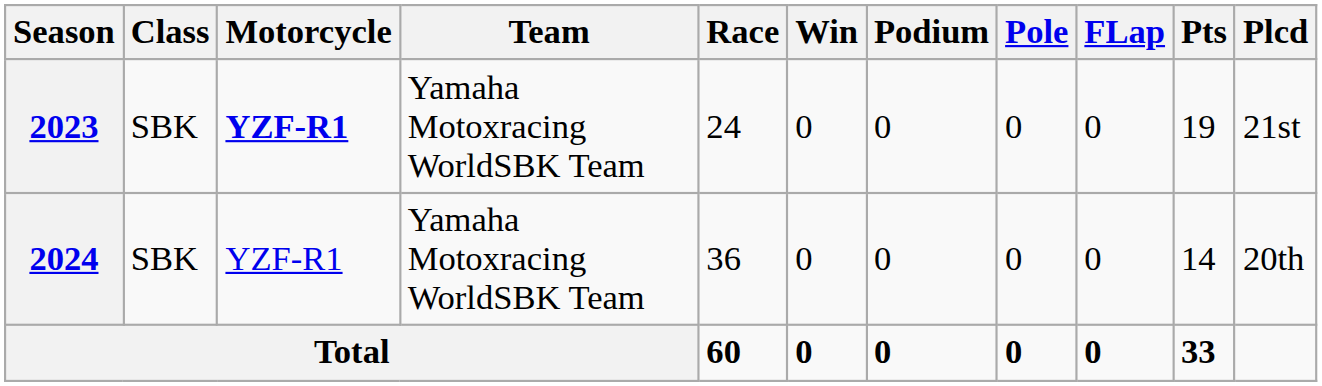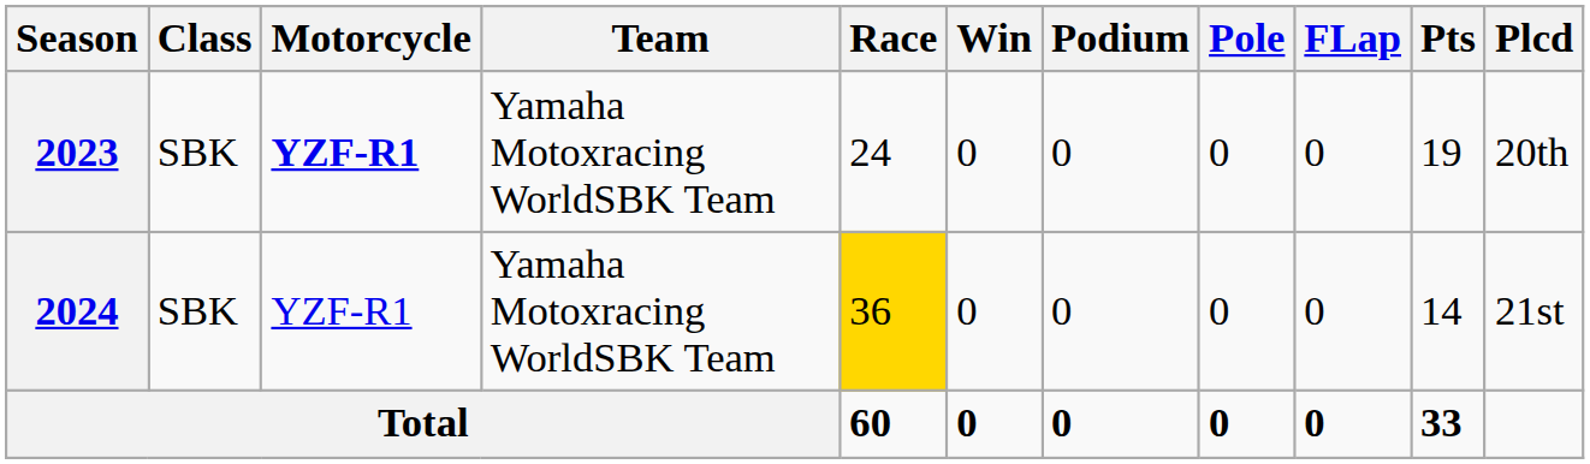 <table class="wikitable">
 <tr>
 <th>Season</th>
 <th>Class</th>
 <th>Motorcycle</th>
 <th>Team</th>
 <th>Race</th>
 <th>Win</th>
 <th>Podium</th>
 <th><a href='#'>Pole</a></th>
 <th><a href='#'>FLap</a></th>
 <th>Pts</th>
 <th>Plcd</th>
 </tr>
 <tr>
 <th><a href='#'>2023</a></th>
 <td>SBK</td>
 <td><strong><a href='#'>YZF-R1</a></strong></td>
 <td>Yamaha Motoxracing WorldSBK Team</td>
 <td>24</td>
 <td>0</td>
 <td>0</td>
 <td>0</td>
 <td>0</td>
 <td>19</td>
-<td>21st</td>
+<td>20th</td>
 </tr>
 <tr>
 <th><a href='#'>2024</a></th>
 <td>SBK</td>
 <td><a href='#'>YZF-R1</a></td>
 <td>Yamaha Motoxracing WorldSBK Team</td>
-<td>36</td>
+<td style="background: gold;">36</td>
 <td>0</td>
 <td>0</td>
 <td>0</td>
 <td>0</td>
 <td>14</td>
-<td>20th</td>
+<td>21st</td>
 </tr>
 <tr>
 <th colspan=4>Total</th>
 <td><strong>60</strong></td>
 <td><strong>0</strong></td>
 <td><strong>0</strong></td>
 <td><strong>0</strong></td>
 <td><strong>0</strong></td>
 <td><strong>33</strong></td>
 <td></td>
 </tr>
 </table>
